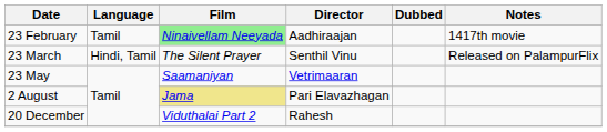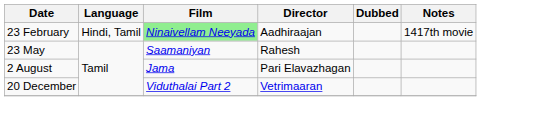 <table class="wikitable">
 <tr>
 <th>Date</th>
 <th>Language</th>
 <th>Film</th>
 <th>Director</th>
 <th>Dubbed</th>
 <th>Notes</th>
 </tr>
 <tr>
 <td>23 February</td>
-<td>Tamil</td>
+<td>Hindi, Tamil</td>
 <td style="background: lightgreen;"><em><a href='#'>Ninaivellam Neeyada</a></em></td>
 <td>Aadhiraajan</td>
 <td></td>
 <td>1417th movie</td>
 </tr>
 <tr>
-<td>23 March</td>
-<td>Hindi, Tamil</td>
-<td><em>The Silent Prayer</em></td>
-<td>Senthil Vinu</td>
-<td></td>
-<td>Released on PalampurFlix</td>
-</tr>
-<tr>
 <td>23 May</td>
 <td rowspan=3>Tamil</td>
 <td><em><a href='#'>Saamaniyan</a></em></td>
-<td><a href='#'>Vetrimaaran</a></td>
+<td>Rahesh</td>
 <td></td>
 <td></td>
 </tr>
 <tr>
 <td>2 August</td>
-<td style="background: khaki;"><em><a href='#'>Jama</a></em></td>
+<td><em><a href='#'>Jama</a></em></td>
 <td>Pari Elavazhagan</td>
 <td></td>
 <td></td>
 </tr>
 <tr>
 <td>20 December</td>
 <td><em><a href='#'>Viduthalai Part 2</a></em></td>
-<td>Rahesh</td>
+<td><a href='#'>Vetrimaaran</a></td>
 <td></td>
 <td></td>
 </tr>
 <tr>
 </tr>
 </table>
